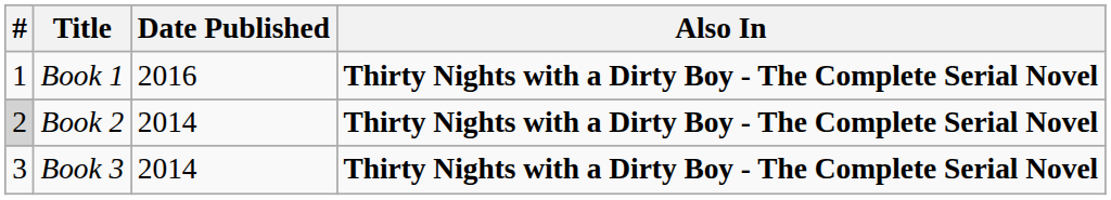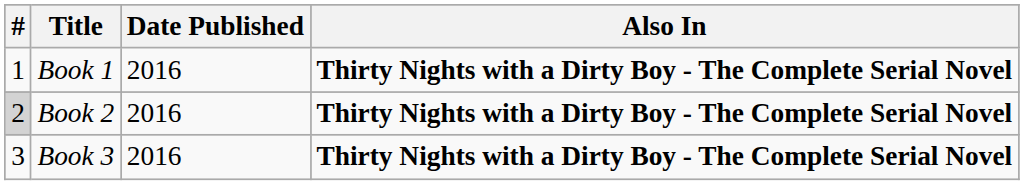 <table class="wikitable">
 <tr>
 <th>#</th>
 <th>Title</th>
 <th>Date Published</th>
 <th>Also In</th>
 </tr>
 <tr>
 <td>1</td>
 <td><em>Book 1</em></td>
 <td>2016</td>
 <td><strong>Thirty Nights with a Dirty Boy - The Complete Serial Novel</strong></td>
 </tr>
 <tr>
 <td style="background: lightgrey;">2</td>
 <td><em>Book 2</em></td>
-<td>2014</td>
+<td>2016</td>
 <td><strong>Thirty Nights with a Dirty Boy - The Complete Serial Novel</strong></td>
 </tr>
 <tr>
 <td>3</td>
 <td><em>Book 3</em></td>
-<td>2014</td>
+<td>2016</td>
 <td><strong>Thirty Nights with a Dirty Boy - The Complete Serial Novel</strong></td>
 </tr>
 </table>
